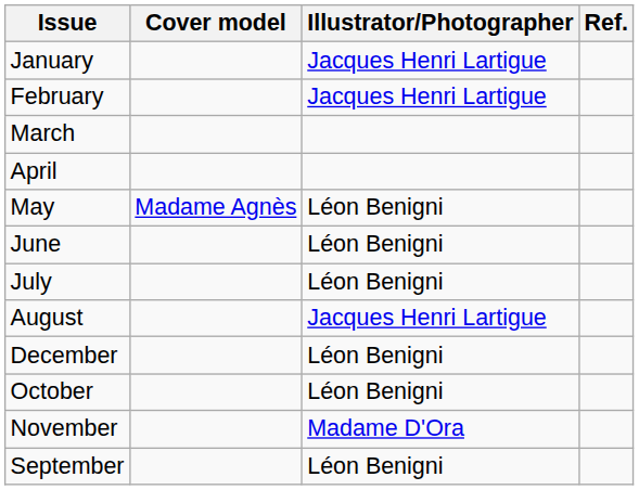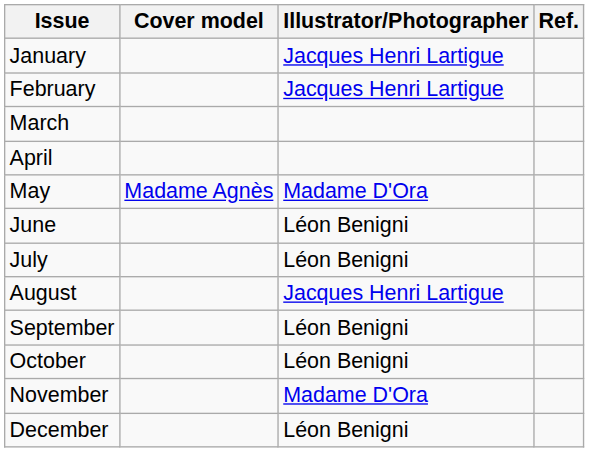 <table class="wikitable">
 <tr>
 <th>Issue</th>
 <th>Cover model</th>
 <th>Illustrator/Photographer</th>
 <th>Ref.</th>
 </tr>
 <tr>
 <td>January</td>
 <td></td>
 <td><a href='#'>Jacques Henri Lartigue</a></td>
 <td></td>
 </tr>
 <tr>
 <td>February</td>
 <td></td>
 <td><a href='#'>Jacques Henri Lartigue</a></td>
 <td></td>
 </tr>
 <tr>
 <td>March</td>
 <td></td>
 <td></td>
 <td></td>
 </tr>
 <tr>
 <td>April</td>
 <td></td>
 <td></td>
 <td></td>
 </tr>
 <tr>
 <td>May</td>
 <td><a href='#'>Madame Agnès</a></td>
-<td>Léon Benigni</td>
+<td><a href='#'>Madame D'Ora</a></td>
 <td></td>
 </tr>
 <tr>
 <td>June</td>
 <td></td>
 <td>Léon Benigni</td>
 <td></td>
 </tr>
 <tr>
 <td>July</td>
 <td></td>
 <td>Léon Benigni</td>
 <td></td>
 </tr>
 <tr>
 <td>August</td>
 <td></td>
 <td><a href='#'>Jacques Henri Lartigue</a></td>
 <td></td>
 </tr>
 <tr>
-<td>December</td>
+<td>September</td>
 <td></td>
 <td>Léon Benigni</td>
 <td></td>
 </tr>
 <tr>
 <td>October</td>
 <td></td>
 <td>Léon Benigni</td>
 <td></td>
 </tr>
 <tr>
 <td>November</td>
 <td></td>
 <td><a href='#'>Madame D'Ora</a></td>
 <td></td>
 </tr>
 <tr>
-<td>September</td>
+<td>December</td>
 <td></td>
 <td>Léon Benigni</td>
 <td></td>
 </tr>
 </table>
